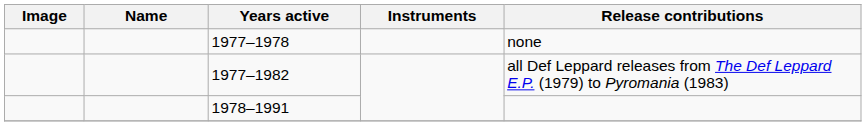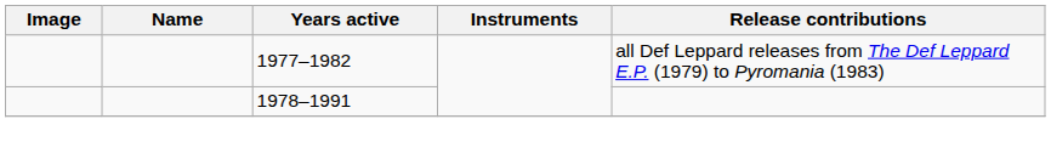 <table class="wikitable sortable plainrowheaders" border="1" width=100%>
 <tr>
 <th class="unsortable" width="75">Image</th>
 <th width="120">Name</th>
 <th width="150">Years active</th>
 <th class="unsortable" width="140">Instruments</th>
 <th class="unsortable">Release contributions</th>
-</tr>
-<tr>
-<td></td>
-<td></td>
-<td>1977–1978</td>
-<td></td>
-<td>none</td>
 </tr>
 <tr>
 <td></td>
 <td></td>
 <td>1977–1982</td>
 <td rowspan="2"></td>
 <td>all Def Leppard releases from <em><a href='#'>The Def Leppard E.P.</a></em> (1979) to <em>Pyromania</em> (1983)</td>
 </tr>
 <tr>
 <td></td>
 <td></td>
 <td>1978–1991 </td>
 <td></td>
 </tr>
 <tr>
 </tr>
 </table>
